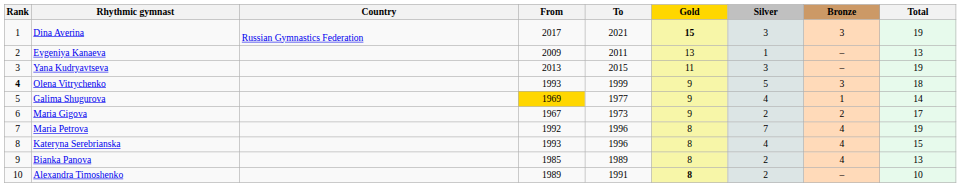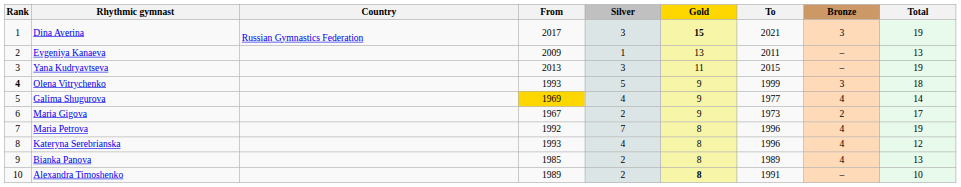 <table class="wikitable plainrowheaders" width=80% style="text-align:center;">
 <tr style="background-color:#EDEDED;">
 <th class="hintergrundfarbe5" style="width:1em">Rank</th>
 <th class="hintergrundfarbe5">Rhythmic gymnast</th>
 <th class="hintergrundfarbe5">Country</th>
 <th class="hintergrundfarbe5" style="width:7%">From</th>
+<th style="background:  silver; width:8%">Silver</th>
+<th style="background:    gold; width:8%">Gold</th>
 <th class="hintergrundfarbe5" style="width:7%">To</th>
-<th style="background:    gold; width:8%">Gold</th>
-<th style="background:  silver; width:8%">Silver</th>
 <th style="background: #CC9966; width:8%">Bronze</th>
 <th class="hintergrundfarbe5" style="width:8%">Total</th>
 </tr>
 <tr>
 <td>1</td>
 <td align="left"><a href='#'>Dina Averina</a></td>
 <td align="left"><br> <a href='#'>Russian Gymnastics Federation</a></td>
 <td>2017</td>
+<td bgcolor="#DCE5E5">3</td>
+<td bgcolor="#F7F6A8"><strong>15</strong></td>
 <td>2021</td>
-<td bgcolor="#F7F6A8"><strong>15</strong></td>
-<td bgcolor="#DCE5E5">3</td>
 <td bgcolor="#FFDAB9">3</td>
 <td bgcolor="#E7FAEC">19</td>
 </tr>
 <tr align="center">
 <td>2</td>
 <td align="left"><a href='#'>Evgeniya Kanaeva</a></td>
 <td align="left"></td>
 <td>2009</td>
+<td bgcolor="#DCE5E5">1</td>
+<td bgcolor="#F7F6A8">13</td>
 <td>2011</td>
-<td bgcolor="#F7F6A8">13</td>
-<td bgcolor="#DCE5E5">1</td>
 <td bgcolor="#FFDAB9">–</td>
 <td bgcolor="#E7FAEC">13</td>
 </tr>
 <tr align="center">
 <td>3</td>
 <td align="left"><a href='#'>Yana Kudryavtseva</a></td>
 <td align="left"></td>
 <td>2013</td>
+<td bgcolor="#DCE5E5">3</td>
+<td bgcolor="#F7F6A8">11</td>
 <td>2015</td>
-<td bgcolor="#F7F6A8">11</td>
-<td bgcolor="#DCE5E5">3</td>
 <td bgcolor="#FFDAB9">–</td>
 <td bgcolor="#E7FAEC">19</td>
 </tr>
 <tr align="center">
 <td><strong>4</strong></td>
 <td align="left"><a href='#'>Olena Vitrychenko</a></td>
 <td align="left"></td>
 <td>1993</td>
+<td bgcolor="#DCE5E5">5</td>
+<td bgcolor="#F7F6A8">9</td>
 <td>1999</td>
-<td bgcolor="#F7F6A8">9</td>
-<td bgcolor="#DCE5E5">5</td>
 <td bgcolor="#FFDAB9">3</td>
 <td bgcolor="#E7FAEC">18</td>
 </tr>
 <tr align="center">
 <td>5</td>
 <td align="left"><a href='#'>Galima Shugurova</a></td>
 <td align="left"></td>
 <td style="background: gold;">1969</td>
+<td bgcolor="#DCE5E5">4</td>
+<td bgcolor="#F7F6A8">9</td>
 <td>1977</td>
-<td bgcolor="#F7F6A8">9</td>
-<td bgcolor="#DCE5E5">4</td>
-<td bgcolor="#FFDAB9">1</td>
+<td bgcolor="#FFDAB9">4</td>
 <td bgcolor="#E7FAEC">14</td>
 </tr>
 <tr align="center">
 <td>6</td>
 <td align="left"><a href='#'>Maria Gigova</a></td>
 <td align="left"></td>
 <td>1967</td>
+<td bgcolor="#DCE5E5">2</td>
+<td bgcolor="#F7F6A8">9</td>
 <td>1973</td>
-<td bgcolor="#F7F6A8">9</td>
-<td bgcolor="#DCE5E5">2</td>
 <td bgcolor="#FFDAB9">2</td>
 <td bgcolor="#E7FAEC">17</td>
 </tr>
 <tr align="center">
 <td>7</td>
 <td align="left"><a href='#'>Maria Petrova</a></td>
 <td align="left"></td>
 <td>1992</td>
+<td bgcolor="#DCE5E5">7</td>
+<td bgcolor="#F7F6A8">8</td>
 <td>1996</td>
-<td bgcolor="#F7F6A8">8</td>
-<td bgcolor="#DCE5E5">7</td>
 <td bgcolor="#FFDAB9">4</td>
 <td bgcolor="#E7FAEC">19</td>
 </tr>
 <tr align="center">
 <td>8</td>
 <td align="left"><a href='#'>Kateryna Serebrianska</a></td>
 <td align="left"></td>
 <td>1993</td>
+<td bgcolor="#DCE5E5">4</td>
+<td bgcolor="#F7F6A8">8</td>
 <td>1996</td>
-<td bgcolor="#F7F6A8">8</td>
-<td bgcolor="#DCE5E5">4</td>
 <td bgcolor="#FFDAB9">4</td>
-<td bgcolor="#E7FAEC">15</td>
+<td bgcolor="#E7FAEC">12</td>
 </tr>
 <tr align="center">
 <td>9</td>
 <td align="left"><a href='#'>Bianka Panova</a></td>
 <td align="left"></td>
 <td>1985</td>
+<td bgcolor="#DCE5E5">2</td>
+<td bgcolor="#F7F6A8">8</td>
 <td>1989</td>
-<td bgcolor="#F7F6A8">8</td>
-<td bgcolor="#DCE5E5">2</td>
 <td bgcolor="#FFDAB9">4</td>
 <td bgcolor="#E7FAEC">13</td>
 </tr>
 <tr align="center">
 <td>10</td>
 <td align="left"><a href='#'>Alexandra Timoshenko</a></td>
 <td align="left"></td>
 <td>1989</td>
+<td bgcolor="#DCE5E5">2</td>
+<td bgcolor="#F7F6A8"><strong>8</strong></td>
 <td>1991</td>
-<td bgcolor="#F7F6A8"><strong>8</strong></td>
-<td bgcolor="#DCE5E5">2</td>
 <td bgcolor="#FFDAB9">–</td>
 <td bgcolor="#E7FAEC">10</td>
 </tr>
 </table>
